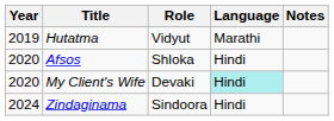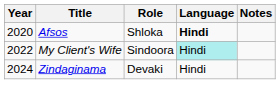 <table class="wikitable sortable">
 <tr>
 <th>Year</th>
 <th>Title</th>
 <th>Role</th>
 <th>Language</th>
 <th>Notes</th>
 </tr>
 <tr>
-<td>2019</td>
-<td><em>Hutatma</em></td>
-<td>Vidyut</td>
-<td>Marathi</td>
-<td></td>
-</tr>
-<tr>
 <td>2020</td>
 <td><em><a href='#'>Afsos</a></em></td>
 <td>Shloka</td>
-<td>Hindi</td>
+<td><strong>Hindi</strong></td>
 </tr>
 <tr>
-<td>2020</td>
+<td>2022</td>
 <td><em>My Client's Wife</em></td>
-<td>Devaki</td>
+<td>Sindoora</td>
 <td style="background: paleturquoise;">Hindi</td>
 <td></td>
 </tr>
 <tr>
 <td>2024</td>
 <td><em><a href='#'>Zindaginama</a></em></td>
-<td>Sindoora</td>
+<td>Devaki</td>
 <td>Hindi</td>
 </tr>
 </table>
